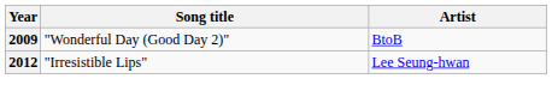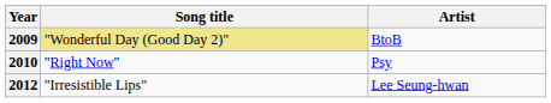 <table class="wikitable plainrowheaders" style="width:600px">
 <tr>
 <th width=10>Year</th>
 <th>Song title</th>
 <th>Artist</th>
 </tr>
 <tr>
 <th scope="row">2009</th>
-<td>"Wonderful Day (Good Day 2)"</td>
+<td style="background: khaki;">"Wonderful Day (Good Day 2)"</td>
 <td><a href='#'>BtoB</a></td>
+</tr>
+<tr>
+<th scope="row">2010</th>
+<td>"<a href='#'>Right Now</a>"</td>
+<td><a href='#'>Psy</a></td>
 </tr>
 <tr>
 <th scope="row">2012</th>
 <td>"Irresistible Lips"</td>
 <td><a href='#'>Lee Seung-hwan</a></td>
 </tr>
 </table>
